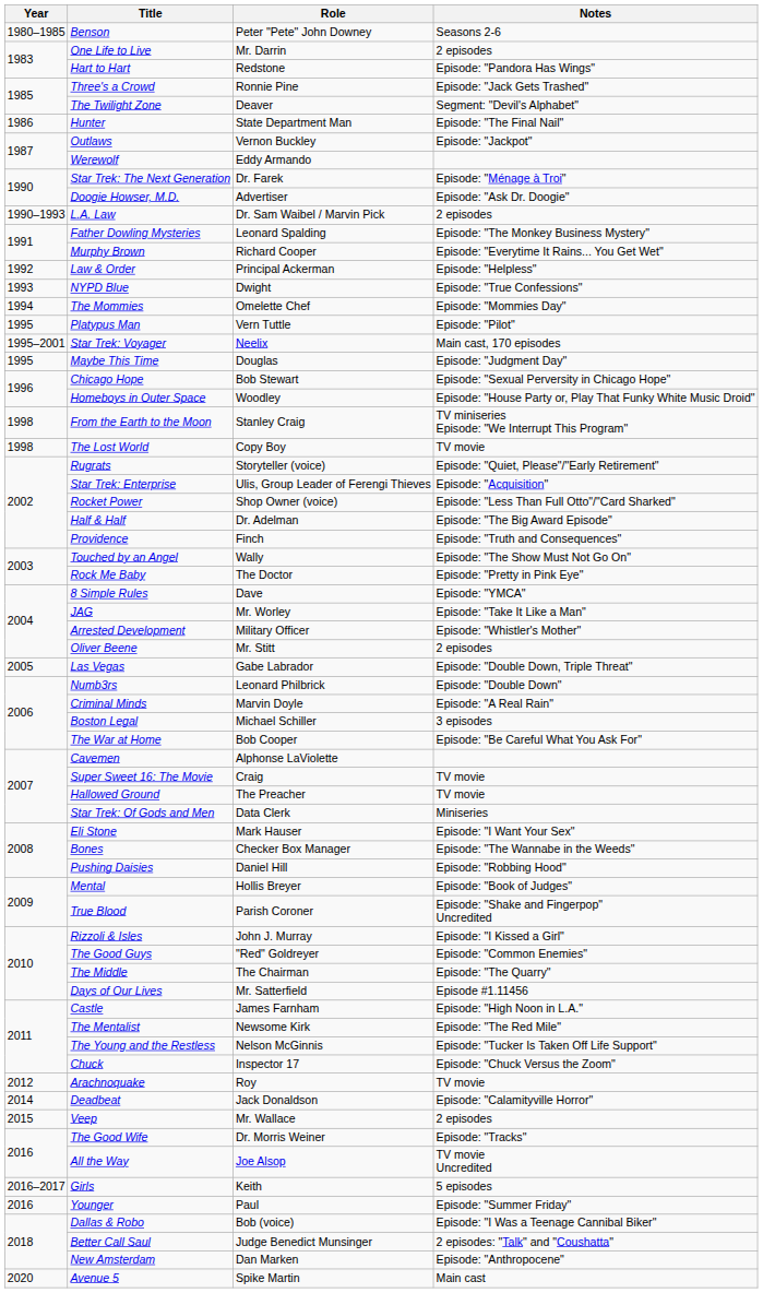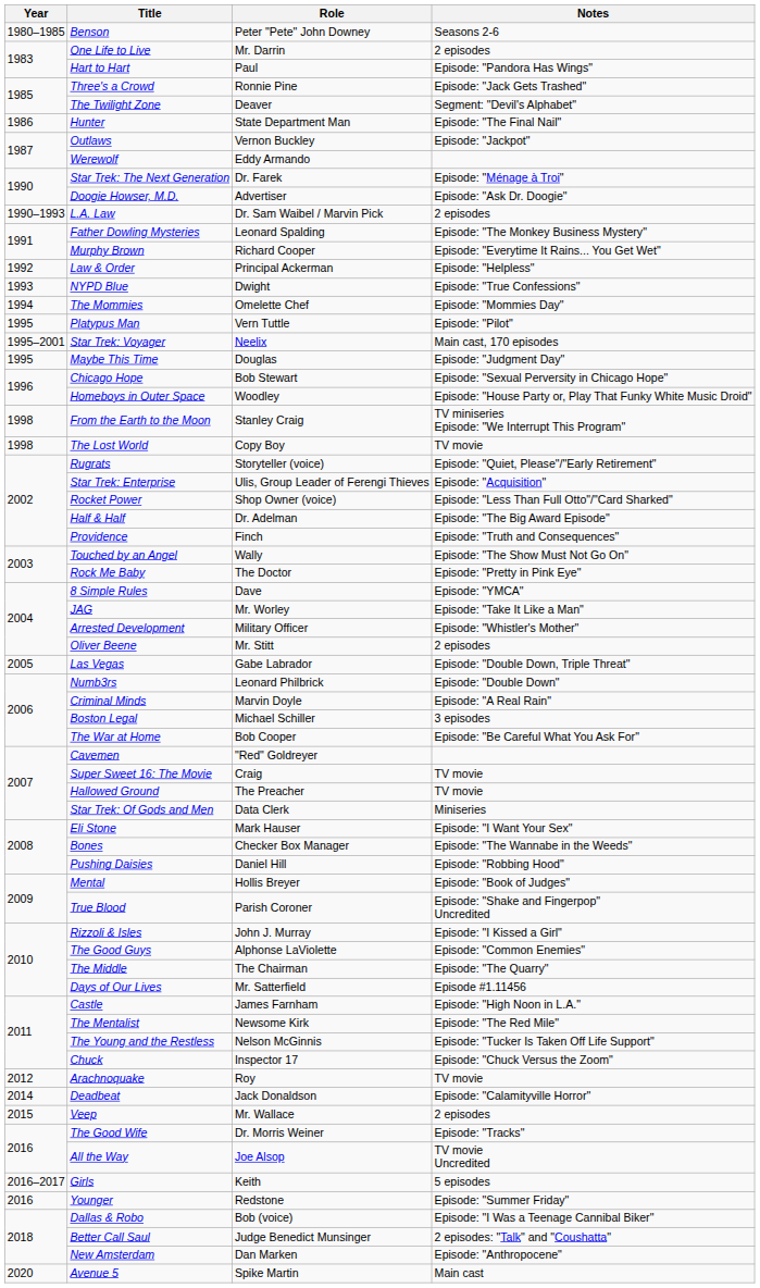 <table class="wikitable">
 <tr>
 <th>Year</th>
 <th>Title</th>
 <th>Role</th>
 <th>Notes</th>
 </tr>
 <tr>
 <td>1980–1985</td>
 <td><em><a href='#'>Benson</a></em></td>
 <td>Peter "Pete" John Downey</td>
 <td>Seasons 2-6</td>
 </tr>
 <tr>
 <td rowspan="2">1983</td>
 <td><em><a href='#'>One Life to Live</a></em></td>
 <td>Mr. Darrin</td>
 <td>2 episodes</td>
 </tr>
 <tr>
 <td><em><a href='#'>Hart to Hart</a></em></td>
-<td>Redstone</td>
+<td>Paul</td>
 <td>Episode: "Pandora Has Wings"</td>
 </tr>
 <tr>
 <td rowspan="2">1985</td>
 <td><em><a href='#'>Three's a Crowd</a></em></td>
 <td>Ronnie Pine</td>
 <td>Episode: "Jack Gets Trashed"</td>
 </tr>
 <tr>
 <td><em><a href='#'>The Twilight Zone</a></em></td>
 <td>Deaver</td>
 <td>Segment: "Devil's Alphabet"</td>
 </tr>
 <tr>
 <td>1986</td>
 <td><em><a href='#'>Hunter</a></em></td>
 <td>State Department Man</td>
 <td>Episode: "The Final Nail"</td>
 </tr>
 <tr>
 <td rowspan="2">1987</td>
 <td><em><a href='#'>Outlaws</a></em></td>
 <td>Vernon Buckley</td>
 <td>Episode: "Jackpot"</td>
 </tr>
 <tr>
 <td><em><a href='#'>Werewolf</a></em></td>
 <td>Eddy Armando</td>
 <td></td>
 </tr>
 <tr>
 <td rowspan="2">1990</td>
 <td><em><a href='#'>Star Trek: The Next Generation</a></em></td>
 <td>Dr. Farek</td>
 <td>Episode: "<a href='#'>Ménage à Troi</a>"</td>
 </tr>
 <tr>
 <td><em><a href='#'>Doogie Howser, M.D.</a></em></td>
 <td>Advertiser</td>
 <td>Episode: "Ask Dr. Doogie"</td>
 </tr>
 <tr>
 <td>1990–1993</td>
 <td><em><a href='#'>L.A. Law</a></em></td>
 <td>Dr. Sam Waibel / Marvin Pick</td>
 <td>2 episodes</td>
 </tr>
 <tr>
 <td rowspan="2">1991</td>
 <td><em><a href='#'>Father Dowling Mysteries</a></em></td>
 <td>Leonard Spalding</td>
 <td>Episode: "The Monkey Business Mystery"</td>
 </tr>
 <tr>
 <td><em><a href='#'>Murphy Brown</a></em></td>
 <td>Richard Cooper</td>
 <td>Episode: "Everytime It Rains... You Get Wet"</td>
 </tr>
 <tr>
 <td>1992</td>
 <td><em><a href='#'>Law & Order</a></em></td>
 <td>Principal Ackerman</td>
 <td>Episode: "Helpless"</td>
 </tr>
 <tr>
 <td>1993</td>
 <td><em><a href='#'>NYPD Blue</a></em></td>
 <td>Dwight</td>
 <td>Episode: "True Confessions"</td>
 </tr>
 <tr>
 <td>1994</td>
 <td><em><a href='#'>The Mommies</a></em></td>
 <td>Omelette Chef</td>
 <td>Episode: "Mommies Day"</td>
 </tr>
 <tr>
 <td>1995</td>
 <td><em><a href='#'>Platypus Man</a></em></td>
 <td>Vern Tuttle</td>
 <td>Episode: "Pilot"</td>
 </tr>
 <tr>
 <td>1995–2001</td>
 <td><em><a href='#'>Star Trek: Voyager</a></em></td>
 <td><a href='#'>Neelix</a></td>
 <td>Main cast, 170 episodes</td>
 </tr>
 <tr>
 <td>1995</td>
 <td><em><a href='#'>Maybe This Time</a></em></td>
 <td>Douglas</td>
 <td>Episode: "Judgment Day"</td>
 </tr>
 <tr>
 <td rowspan="2">1996</td>
 <td><em><a href='#'>Chicago Hope</a></em></td>
 <td>Bob Stewart</td>
 <td>Episode: "Sexual Perversity in Chicago Hope"</td>
 </tr>
 <tr>
 <td><em><a href='#'>Homeboys in Outer Space</a></em></td>
 <td>Woodley</td>
 <td>Episode: "House Party or, Play That Funky White Music Droid"</td>
 </tr>
 <tr>
 <td>1998</td>
 <td><em><a href='#'>From the Earth to the Moon</a></em></td>
 <td>Stanley Craig</td>
 <td>TV miniseries<br>Episode: "We Interrupt This Program"</td>
 </tr>
 <tr>
 <td>1998</td>
 <td><em><a href='#'>The Lost World</a></em></td>
 <td>Copy Boy</td>
 <td>TV movie</td>
 </tr>
 <tr>
 <td rowspan="5">2002</td>
 <td><em><a href='#'>Rugrats</a></em></td>
 <td>Storyteller (voice)</td>
 <td>Episode: "Quiet, Please"/"Early Retirement"</td>
 </tr>
 <tr>
 <td><em><a href='#'>Star Trek: Enterprise</a></em></td>
 <td>Ulis, Group Leader of Ferengi Thieves</td>
 <td>Episode: "<a href='#'>Acquisition</a>"</td>
 </tr>
 <tr>
 <td><em><a href='#'>Rocket Power</a></em></td>
 <td>Shop Owner (voice)</td>
 <td>Episode: "Less Than Full Otto"/"Card Sharked"</td>
 </tr>
 <tr>
 <td><em><a href='#'>Half & Half</a></em></td>
 <td>Dr. Adelman</td>
 <td>Episode: "The Big Award Episode"</td>
 </tr>
 <tr>
 <td><em><a href='#'>Providence</a></em></td>
 <td>Finch</td>
 <td>Episode: "Truth and Consequences"</td>
 </tr>
 <tr>
 <td rowspan="2">2003</td>
 <td><em><a href='#'>Touched by an Angel</a></em></td>
 <td>Wally</td>
 <td>Episode: "The Show Must Not Go On"</td>
 </tr>
 <tr>
 <td><em><a href='#'>Rock Me Baby</a></em></td>
 <td>The Doctor</td>
 <td>Episode: "Pretty in Pink Eye"</td>
 </tr>
 <tr>
 <td rowspan="4">2004</td>
 <td><em><a href='#'>8 Simple Rules</a></em></td>
 <td>Dave</td>
 <td>Episode: "YMCA"</td>
 </tr>
 <tr>
 <td><em><a href='#'>JAG</a></em></td>
 <td>Mr. Worley</td>
 <td>Episode: "Take It Like a Man"</td>
 </tr>
 <tr>
 <td><em><a href='#'>Arrested Development</a></em></td>
 <td>Military Officer</td>
 <td>Episode: "Whistler's Mother"</td>
 </tr>
 <tr>
 <td><em><a href='#'>Oliver Beene</a></em></td>
 <td>Mr. Stitt</td>
 <td>2 episodes</td>
 </tr>
 <tr>
 <td>2005</td>
 <td><em><a href='#'>Las Vegas</a></em></td>
 <td>Gabe Labrador</td>
 <td>Episode: "Double Down, Triple Threat"</td>
 </tr>
 <tr>
 <td rowspan="4">2006</td>
 <td><em><a href='#'>Numb3rs</a></em></td>
 <td>Leonard Philbrick</td>
 <td>Episode: "Double Down"</td>
 </tr>
 <tr>
 <td><em><a href='#'>Criminal Minds</a></em></td>
 <td>Marvin Doyle</td>
 <td>Episode: "A Real Rain"</td>
 </tr>
 <tr>
 <td><em><a href='#'>Boston Legal</a></em></td>
 <td>Michael Schiller</td>
 <td>3 episodes</td>
 </tr>
 <tr>
 <td><em><a href='#'>The War at Home</a></em></td>
 <td>Bob Cooper</td>
 <td>Episode: "Be Careful What You Ask For"</td>
 </tr>
 <tr>
 <td rowspan="4">2007</td>
 <td><em><a href='#'>Cavemen</a></em></td>
-<td>Alphonse LaViolette</td>
+<td>"Red" Goldreyer</td>
 <td></td>
 </tr>
 <tr>
 <td><em><a href='#'>Super Sweet 16: The Movie</a></em></td>
 <td>Craig</td>
 <td>TV movie</td>
 </tr>
 <tr>
 <td><em><a href='#'>Hallowed Ground</a></em></td>
 <td>The Preacher</td>
 <td>TV movie</td>
 </tr>
 <tr>
 <td><em><a href='#'>Star Trek: Of Gods and Men</a></em></td>
 <td>Data Clerk</td>
 <td>Miniseries</td>
 </tr>
 <tr>
 <td rowspan="3">2008</td>
 <td><em><a href='#'>Eli Stone</a></em></td>
 <td>Mark Hauser</td>
 <td>Episode: "I Want Your Sex"</td>
 </tr>
 <tr>
 <td><em><a href='#'>Bones</a></em></td>
 <td>Checker Box Manager</td>
 <td>Episode: "The Wannabe in the Weeds"</td>
 </tr>
 <tr>
 <td><em><a href='#'>Pushing Daisies</a></em></td>
 <td>Daniel Hill</td>
 <td>Episode: "Robbing Hood"</td>
 </tr>
 <tr>
 <td rowspan="2">2009</td>
 <td><em><a href='#'>Mental</a></em></td>
 <td>Hollis Breyer</td>
 <td>Episode: "Book of Judges"</td>
 </tr>
 <tr>
 <td><em><a href='#'>True Blood</a></em></td>
 <td>Parish Coroner</td>
 <td>Episode: "Shake and Fingerpop"<br>Uncredited</td>
 </tr>
 <tr>
 <td rowspan="4">2010</td>
 <td><em><a href='#'>Rizzoli & Isles</a></em></td>
 <td>John J. Murray</td>
 <td>Episode: "I Kissed a Girl"</td>
 </tr>
 <tr>
 <td><em><a href='#'>The Good Guys</a></em></td>
-<td>"Red" Goldreyer</td>
+<td>Alphonse LaViolette</td>
 <td>Episode: "Common Enemies"</td>
 </tr>
 <tr>
 <td><em><a href='#'>The Middle</a></em></td>
 <td>The Chairman</td>
 <td>Episode: "The Quarry"</td>
 </tr>
 <tr>
 <td><em><a href='#'>Days of Our Lives</a></em></td>
 <td>Mr. Satterfield</td>
 <td>Episode #1.11456</td>
 </tr>
 <tr>
 <td rowspan="4">2011</td>
 <td><em><a href='#'>Castle</a></em></td>
 <td>James Farnham</td>
 <td>Episode: "High Noon in L.A."</td>
 </tr>
 <tr>
 <td><em><a href='#'>The Mentalist</a></em></td>
 <td>Newsome Kirk</td>
 <td>Episode: "The Red Mile"</td>
 </tr>
 <tr>
 <td><em><a href='#'>The Young and the Restless</a></em></td>
 <td>Nelson McGinnis</td>
 <td>Episode: "Tucker Is Taken Off Life Support"</td>
 </tr>
 <tr>
 <td><em><a href='#'>Chuck</a></em></td>
 <td>Inspector 17</td>
 <td>Episode: "Chuck Versus the Zoom"</td>
 </tr>
 <tr>
 <td>2012</td>
 <td><em><a href='#'>Arachnoquake</a></em></td>
 <td>Roy</td>
 <td>TV movie</td>
 </tr>
 <tr>
 <td>2014</td>
 <td><em><a href='#'>Deadbeat</a></em></td>
 <td>Jack Donaldson</td>
 <td>Episode: "Calamityville Horror"</td>
 </tr>
 <tr>
 <td>2015</td>
 <td><em><a href='#'>Veep</a></em></td>
 <td>Mr. Wallace</td>
 <td>2 episodes</td>
 </tr>
 <tr>
 <td rowspan="2">2016</td>
 <td><em><a href='#'>The Good Wife</a></em></td>
 <td>Dr. Morris Weiner</td>
 <td>Episode: "Tracks"</td>
 </tr>
 <tr>
 <td><em><a href='#'>All the Way</a></em></td>
 <td><a href='#'>Joe Alsop</a></td>
 <td>TV movie<br>Uncredited</td>
 </tr>
 <tr>
 <td>2016–2017</td>
 <td><em><a href='#'>Girls</a></em></td>
 <td>Keith</td>
 <td>5 episodes</td>
 </tr>
 <tr>
 <td>2016</td>
 <td><em><a href='#'>Younger</a></em></td>
-<td>Paul</td>
+<td>Redstone</td>
 <td>Episode: "Summer Friday"</td>
 </tr>
 <tr>
 <td rowspan="3">2018</td>
 <td><em><a href='#'>Dallas & Robo</a></em></td>
 <td>Bob (voice)</td>
 <td>Episode: "I Was a Teenage Cannibal Biker"</td>
 </tr>
 <tr>
 <td><em><a href='#'>Better Call Saul</a></em></td>
 <td>Judge Benedict Munsinger</td>
 <td>2 episodes: "<a href='#'>Talk</a>" and "<a href='#'>Coushatta</a>"</td>
 </tr>
 <tr>
 <td><em><a href='#'>New Amsterdam</a></em></td>
 <td>Dan Marken</td>
 <td>Episode: "Anthropocene"</td>
 </tr>
 <tr>
 <td>2020</td>
 <td><em><a href='#'>Avenue 5</a></em></td>
 <td>Spike Martin</td>
 <td>Main cast</td>
 </tr>
 </table>
